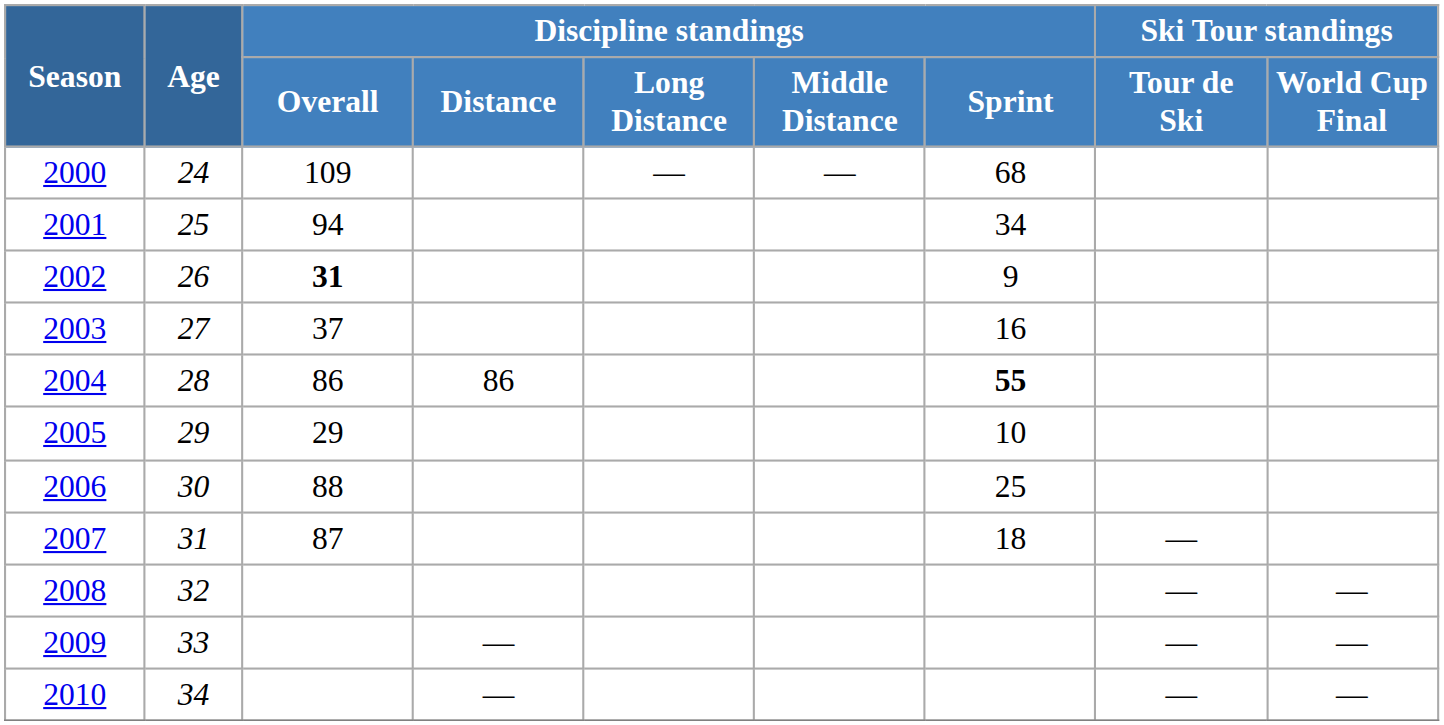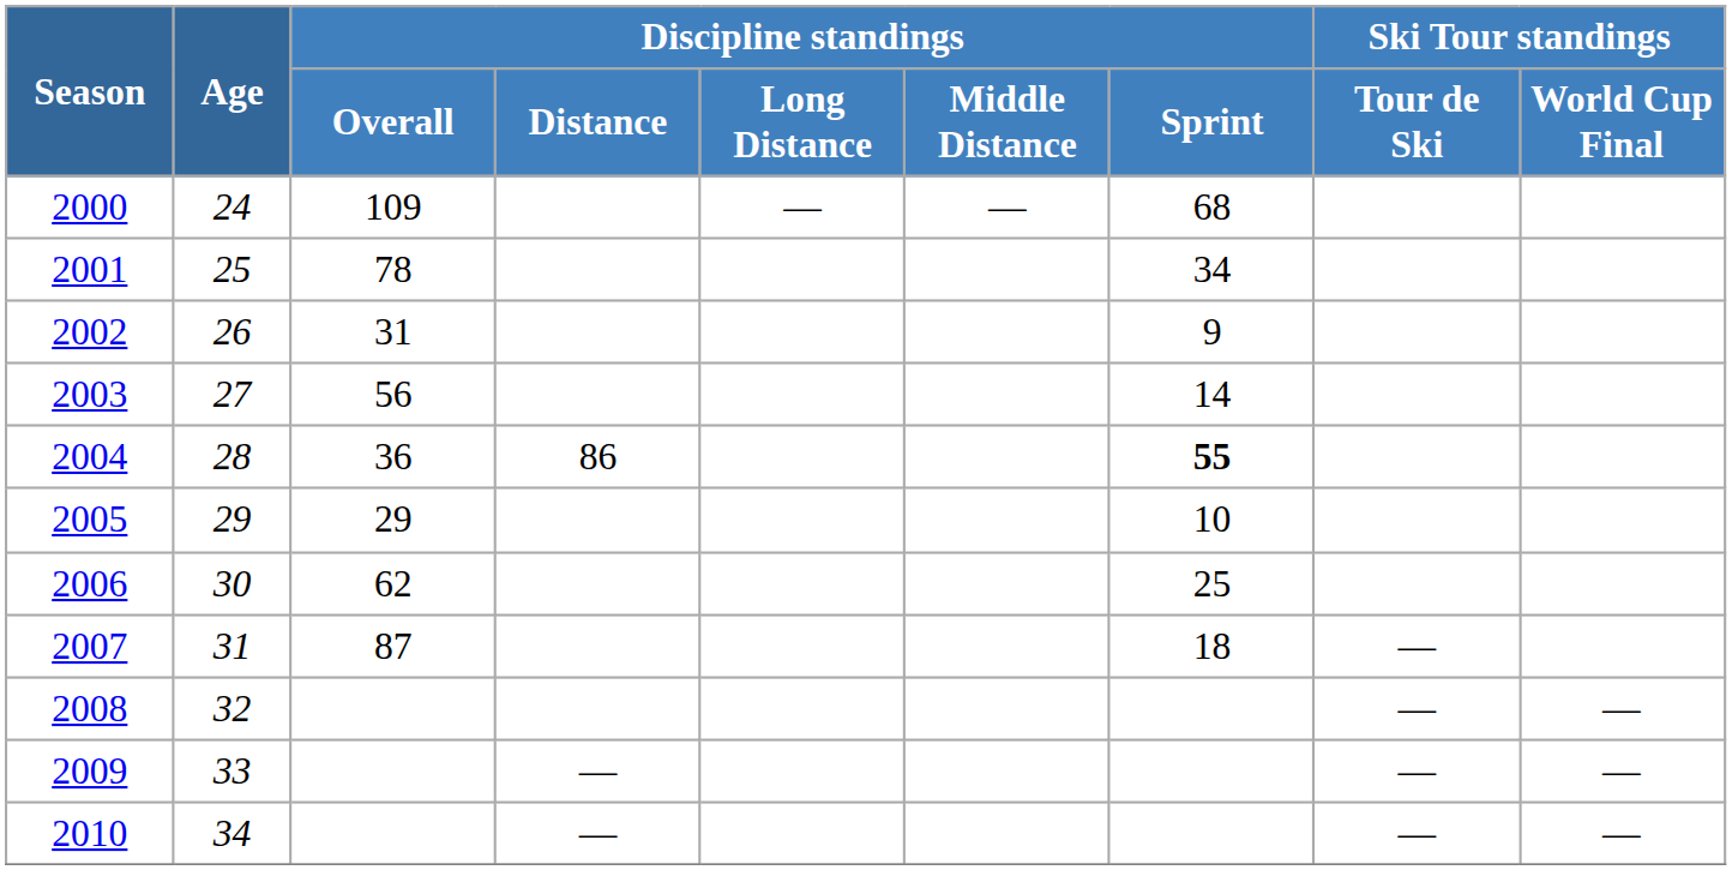 <table class="wikitable" style="font-size:95%; text-align:center; border:grey solid 1px; border-collapse:collapse; background:#ffffff;">
 <tr>
 <th style="background-color:#369; color:white; width:60px;" rowspan="2"> Season </th>
 <th style="background-color:#369; color:white; width:40px;" rowspan="2"> Age </th>
 <th style="background-color:#4180be; color:white;" colspan="5">Discipline standings</th>
 <th style="background-color:#4180be; color:white;" colspan="2">Ski Tour standings</th>
 </tr>
 <tr>
 <th style="background-color:#4180be; color:white; width:75px;">Overall</th>
 <th style="background-color:#4180be; color:white; width:75px;">Distance</th>
 <th style="background-color:#4180be; color:white; width:75px;">Long Distance</th>
 <th style="background-color:#4180be; color:white; width:75px;">Middle Distance</th>
 <th style="background-color:#4180be; color:white; width:75px;">Sprint</th>
 <th style="background-color:#4180be; color:white; width:75px;">Tour de<br>Ski</th>
 <th style="background-color:#4180be; color:white; width:75px;">World Cup<br>Final</th>
 </tr>
 <tr>
 <td><a href='#'>2000</a></td>
 <td><em>24</em></td>
 <td>109</td>
 <td></td>
 <td>—</td>
 <td>—</td>
 <td>68</td>
 <td></td>
 <td></td>
 </tr>
 <tr>
 <td><a href='#'>2001</a></td>
 <td><em>25</em></td>
-<td>94</td>
+<td>78</td>
 <td></td>
 <td></td>
 <td></td>
 <td>34</td>
 <td></td>
 <td></td>
 </tr>
 <tr>
 <td><a href='#'>2002</a></td>
 <td><em>26</em></td>
-<td><strong>31</strong></td>
+<td>31</td>
 <td></td>
 <td></td>
 <td></td>
 <td>9</td>
 <td></td>
 <td></td>
 </tr>
 <tr>
 <td><a href='#'>2003</a></td>
 <td><em>27</em></td>
-<td>37</td>
+<td>56</td>
 <td></td>
 <td></td>
 <td></td>
-<td>16</td>
+<td>14</td>
 <td></td>
 <td></td>
 </tr>
 <tr>
 <td><a href='#'>2004</a></td>
 <td><em>28</em></td>
-<td>86</td>
+<td>36</td>
 <td>86</td>
 <td></td>
 <td></td>
 <td><strong>55</strong></td>
 <td></td>
 <td></td>
 </tr>
 <tr>
 <td><a href='#'>2005</a></td>
 <td><em>29</em></td>
 <td>29</td>
 <td></td>
 <td></td>
 <td></td>
 <td>10</td>
 <td></td>
 <td></td>
 </tr>
 <tr>
 <td><a href='#'>2006</a></td>
 <td><em>30</em></td>
-<td>88</td>
+<td>62</td>
 <td></td>
 <td></td>
 <td></td>
 <td>25</td>
 <td></td>
 <td></td>
 </tr>
 <tr>
 <td><a href='#'>2007</a></td>
 <td><em>31</em></td>
 <td>87</td>
 <td></td>
 <td></td>
 <td></td>
 <td>18</td>
 <td>—</td>
 <td></td>
 </tr>
 <tr>
 <td><a href='#'>2008</a></td>
 <td><em>32</em></td>
 <td></td>
 <td></td>
 <td></td>
 <td></td>
 <td></td>
 <td>—</td>
 <td>—</td>
 </tr>
 <tr>
 <td><a href='#'>2009</a></td>
 <td><em>33</em></td>
 <td></td>
 <td>—</td>
 <td></td>
 <td></td>
 <td></td>
 <td>—</td>
 <td>—</td>
 </tr>
 <tr>
 <td><a href='#'>2010</a></td>
 <td><em>34</em></td>
 <td></td>
 <td>—</td>
 <td></td>
 <td></td>
 <td></td>
 <td>—</td>
 <td>—</td>
 </tr>
 <tr>
 </tr>
 </table>
